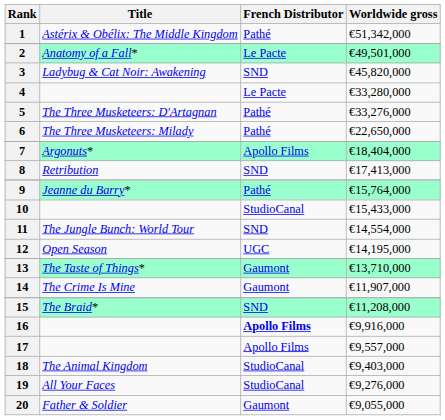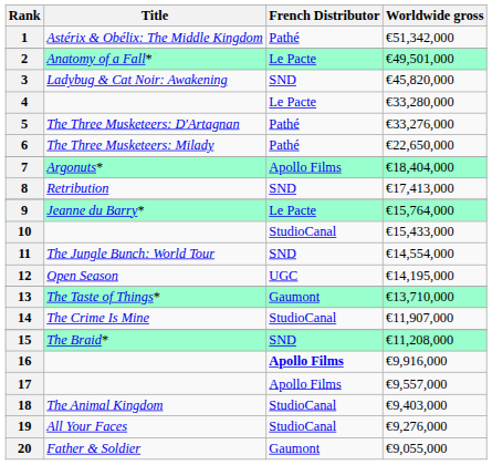 <table class="wikitable sortable" style="margin:auto; margin:auto;">
 <tr>
 <th>Rank</th>
 <th>Title</th>
 <th>French Distributor</th>
 <th>Worldwide gross</th>
 </tr>
 <tr>
 <th style="text-align:center;">1</th>
 <td><em><a href='#'>Astérix & Obélix: The Middle Kingdom</a></em></td>
 <td><a href='#'>Pathé</a></td>
 <td>€51,342,000</td>
 </tr>
 <tr>
 </tr>
 <tr style="background:#9fc;">
 <th style="text-align:center;">2</th>
 <td><em><a href='#'>Anatomy of a Fall</a></em>*</td>
 <td><a href='#'>Le Pacte</a></td>
 <td>€49,501,000</td>
 </tr>
 <tr>
 <th style="text-align:center;">3</th>
 <td><em><a href='#'>Ladybug & Cat Noir: Awakening</a></em></td>
 <td><a href='#'>SND</a></td>
 <td>€45,820,000</td>
 </tr>
 <tr>
 <th style="text-align:center;">4</th>
 <td><em></em></td>
 <td><a href='#'>Le Pacte</a></td>
 <td>€33,280,000</td>
 </tr>
 <tr>
 <th style="text-align:center;">5</th>
 <td><em><a href='#'>The Three Musketeers: D'Artagnan</a></em></td>
 <td><a href='#'>Pathé</a></td>
 <td>€33,276,000</td>
 </tr>
 <tr>
 <th style="text-align:center;">6</th>
 <td><em><a href='#'>The Three Musketeers: Milady</a></em></td>
 <td><a href='#'>Pathé</a></td>
 <td>€22,650,000</td>
 </tr>
 <tr>
 </tr>
 <tr style="background:#9fc;">
 <th style="text-align:center;">7</th>
 <td><em><a href='#'>Argonuts</a></em>*</td>
 <td><a href='#'>Apollo Films</a></td>
 <td>€18,404,000</td>
 </tr>
 <tr>
 <th style="text-align:center;">8</th>
 <td><em><a href='#'>Retribution</a></em></td>
 <td><a href='#'>SND</a></td>
 <td>€17,413,000</td>
 </tr>
 <tr>
 </tr>
 <tr style="background:#9fc;">
 <th style="text-align:center;">9</th>
 <td><em><a href='#'>Jeanne du Barry</a></em>*</td>
-<td><a href='#'>Pathé</a></td>
+<td><a href='#'>Le Pacte</a></td>
 <td>€15,764,000</td>
 </tr>
 <tr>
 <th style="text-align:center;">10</th>
 <td><em></em></td>
 <td><a href='#'>StudioCanal</a></td>
 <td>€15,433,000</td>
 </tr>
 <tr>
 <th style="text-align:center;">11</th>
 <td><em><a href='#'>The Jungle Bunch: World Tour</a></em></td>
 <td><a href='#'>SND</a></td>
 <td>€14,554,000</td>
 </tr>
 <tr>
 <th style="text-align:center;">12</th>
 <td><em><a href='#'>Open Season</a></em></td>
 <td><a href='#'>UGC</a></td>
 <td>€14,195,000</td>
 </tr>
 <tr>
 </tr>
 <tr style="background:#9fc;">
 <th style="text-align:center;">13</th>
 <td><em><a href='#'>The Taste of Things</a></em>*</td>
 <td><a href='#'>Gaumont</a></td>
 <td>€13,710,000</td>
 </tr>
 <tr>
 <th style="text-align:center;">14</th>
 <td><em><a href='#'>The Crime Is Mine</a></em></td>
-<td><a href='#'>Gaumont</a></td>
+<td><a href='#'>StudioCanal</a></td>
 <td>€11,907,000</td>
 </tr>
 <tr>
 </tr>
 <tr style="background:#9fc;">
 <th style="text-align:center;">15</th>
 <td><em><a href='#'>The Braid</a></em>*</td>
 <td><a href='#'>SND</a></td>
 <td>€11,208,000</td>
 </tr>
 <tr>
 <th style="text-align:center;">16</th>
 <td><em></em></td>
 <td><strong><a href='#'>Apollo Films</a></strong></td>
 <td>€9,916,000</td>
 </tr>
 <tr>
 <th style="text-align:center;">17</th>
 <td><em></em></td>
 <td><a href='#'>Apollo Films</a></td>
 <td>€9,557,000</td>
 </tr>
 <tr>
 <th style="text-align:center;">18</th>
 <td><em><a href='#'>The Animal Kingdom</a></em></td>
 <td><a href='#'>StudioCanal</a></td>
 <td>€9,403,000</td>
 </tr>
 <tr>
 <th style="text-align:center;">19</th>
 <td><em><a href='#'>All Your Faces</a></em></td>
 <td><a href='#'>StudioCanal</a></td>
 <td>€9,276,000</td>
 </tr>
 <tr>
 <th style="text-align:center;">20</th>
 <td><em><a href='#'>Father & Soldier</a></em></td>
 <td><a href='#'>Gaumont</a></td>
 <td>€9,055,000</td>
 </tr>
 </table>
